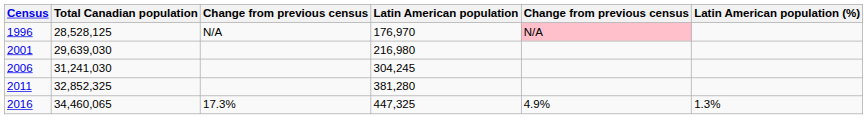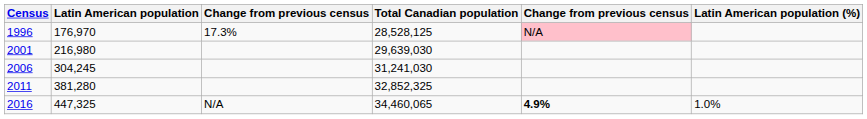 <table class="wikitable">
 <tr>
 <th><a href='#'>Census</a></th>
+<th>Latin American population</th>
+<th>Change from previous census</th>
 <th>Total Canadian population</th>
-<th>Change from previous census</th>
-<th>Latin American population</th>
 <th>Change from previous census</th>
 <th>Latin American population (%)</th>
 </tr>
 <tr>
 <td><a href='#'>1996</a></td>
+<td>176,970</td>
+<td>17.3%</td>
 <td>28,528,125</td>
-<td>N/A</td>
-<td>176,970</td>
 <td style="background: pink;">N/A</td>
 <td></td>
 </tr>
 <tr>
 <td><a href='#'>2001</a></td>
+<td>216,980</td>
+<td></td>
 <td>29,639,030</td>
-<td></td>
-<td>216,980</td>
 <td></td>
 <td></td>
 </tr>
 <tr>
 <td><a href='#'>2006</a></td>
+<td>304,245</td>
+<td></td>
 <td>31,241,030</td>
-<td></td>
-<td>304,245</td>
 <td></td>
 <td></td>
 </tr>
 <tr>
 <td><a href='#'>2011</a></td>
+<td>381,280</td>
+<td></td>
 <td>32,852,325</td>
-<td></td>
-<td>381,280</td>
 <td></td>
 <td></td>
 </tr>
 <tr>
 <td><a href='#'>2016</a></td>
+<td>447,325</td>
+<td>N/A</td>
 <td>34,460,065</td>
-<td>17.3%</td>
-<td>447,325</td>
-<td>4.9%</td>
-<td>1.3%</td>
+<td><strong>4.9%</strong></td>
+<td>1.0%</td>
 </tr>
 </table>
